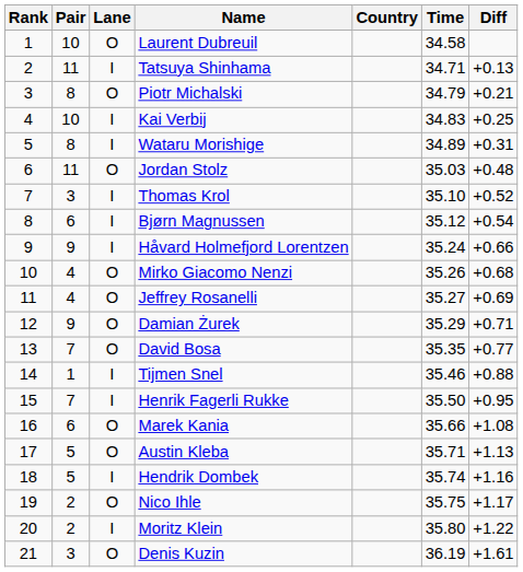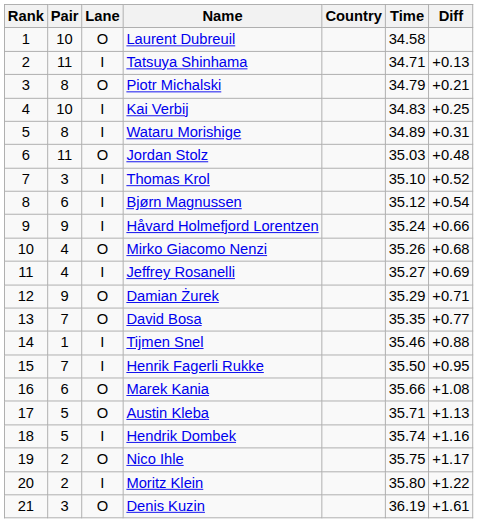 <table class="wikitable sortable" style="text-align:center">
 <tr>
 <th>Rank</th>
 <th>Pair</th>
 <th>Lane</th>
 <th>Name</th>
 <th>Country</th>
 <th>Time</th>
 <th>Diff</th>
 </tr>
 <tr>
 <td>1</td>
 <td>10</td>
 <td>O</td>
 <td align=left><a href='#'>Laurent Dubreuil</a></td>
 <td align=left></td>
 <td>34.58</td>
 <td></td>
 </tr>
 <tr>
 <td>2</td>
 <td>11</td>
 <td>I</td>
 <td align=left><a href='#'>Tatsuya Shinhama</a></td>
 <td align=left></td>
 <td>34.71</td>
 <td>+0.13</td>
 </tr>
 <tr>
 <td>3</td>
 <td>8</td>
 <td>O</td>
 <td align=left><a href='#'>Piotr Michalski</a></td>
 <td align=left></td>
 <td>34.79</td>
 <td>+0.21</td>
 </tr>
 <tr>
 <td>4</td>
 <td>10</td>
 <td>I</td>
 <td align=left><a href='#'>Kai Verbij</a></td>
 <td align=left></td>
 <td>34.83</td>
 <td>+0.25</td>
 </tr>
 <tr>
 <td>5</td>
 <td>8</td>
 <td>I</td>
 <td align=left><a href='#'>Wataru Morishige</a></td>
 <td align=left></td>
 <td>34.89</td>
 <td>+0.31</td>
 </tr>
 <tr>
 <td>6</td>
 <td>11</td>
 <td>O</td>
 <td align=left><a href='#'>Jordan Stolz</a></td>
 <td align=left></td>
 <td>35.03</td>
 <td>+0.48</td>
 </tr>
 <tr>
 <td>7</td>
 <td>3</td>
 <td>I</td>
 <td align=left><a href='#'>Thomas Krol</a></td>
 <td align=left></td>
 <td>35.10</td>
 <td>+0.52</td>
 </tr>
 <tr>
 <td>8</td>
 <td>6</td>
 <td>I</td>
 <td align=left><a href='#'>Bjørn Magnussen</a></td>
 <td align=left></td>
 <td>35.12</td>
 <td>+0.54</td>
 </tr>
 <tr>
 <td>9</td>
 <td>9</td>
 <td>I</td>
 <td align=left><a href='#'>Håvard Holmefjord Lorentzen</a></td>
 <td align=left></td>
 <td>35.24</td>
 <td>+0.66</td>
 </tr>
 <tr>
 <td>10</td>
 <td>4</td>
 <td>O</td>
 <td align=left><a href='#'>Mirko Giacomo Nenzi</a></td>
 <td align=left></td>
 <td>35.26</td>
 <td>+0.68</td>
 </tr>
 <tr>
 <td>11</td>
 <td>4</td>
-<td>O</td>
+<td>I</td>
 <td align=left><a href='#'>Jeffrey Rosanelli</a></td>
 <td align=left></td>
 <td>35.27</td>
 <td>+0.69</td>
 </tr>
 <tr>
 <td>12</td>
 <td>9</td>
 <td>O</td>
 <td align=left><a href='#'>Damian Żurek</a></td>
 <td align=left></td>
 <td>35.29</td>
 <td>+0.71</td>
 </tr>
 <tr>
 <td>13</td>
 <td>7</td>
 <td>O</td>
 <td align=left><a href='#'>David Bosa</a></td>
 <td align=left></td>
 <td>35.35</td>
 <td>+0.77</td>
 </tr>
 <tr>
 <td>14</td>
 <td>1</td>
 <td>I</td>
 <td align=left><a href='#'>Tijmen Snel</a></td>
 <td align=left></td>
 <td>35.46</td>
 <td>+0.88</td>
 </tr>
 <tr>
 <td>15</td>
 <td>7</td>
 <td>I</td>
 <td align=left><a href='#'>Henrik Fagerli Rukke</a></td>
 <td align=left></td>
 <td>35.50</td>
 <td>+0.95</td>
 </tr>
 <tr>
 <td>16</td>
 <td>6</td>
 <td>O</td>
 <td align=left><a href='#'>Marek Kania</a></td>
 <td align=left></td>
 <td>35.66</td>
 <td>+1.08</td>
 </tr>
 <tr>
 <td>17</td>
 <td>5</td>
 <td>O</td>
 <td align=left><a href='#'>Austin Kleba</a></td>
 <td align=left></td>
 <td>35.71</td>
 <td>+1.13</td>
 </tr>
 <tr>
 <td>18</td>
 <td>5</td>
 <td>I</td>
 <td align=left><a href='#'>Hendrik Dombek</a></td>
 <td align=left></td>
 <td>35.74</td>
 <td>+1.16</td>
 </tr>
 <tr>
 <td>19</td>
 <td>2</td>
 <td>O</td>
 <td align=left><a href='#'>Nico Ihle</a></td>
 <td align=left></td>
 <td>35.75</td>
 <td>+1.17</td>
 </tr>
 <tr>
 <td>20</td>
 <td>2</td>
 <td>I</td>
 <td align=left><a href='#'>Moritz Klein</a></td>
 <td align=left></td>
 <td>35.80</td>
 <td>+1.22</td>
 </tr>
 <tr>
 <td>21</td>
 <td>3</td>
 <td>O</td>
 <td align=left><a href='#'>Denis Kuzin</a></td>
 <td align=left></td>
 <td>36.19</td>
 <td>+1.61</td>
 </tr>
 </table>
